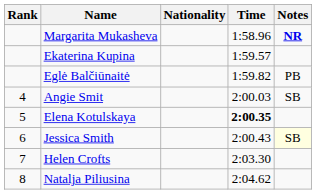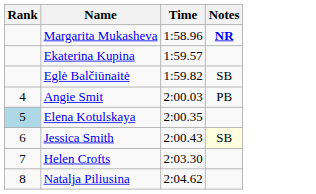 <table class="wikitable sortable" style="text-align:center">
 <tr>
 <th>Rank</th>
 <th>Name</th>
-<th>Nationality</th>
 <th>Time</th>
 <th>Notes</th>
 </tr>
 <tr>
 <td></td>
 <td align=left><a href='#'>Margarita Mukasheva</a></td>
-<td align=left></td>
 <td>1:58.96</td>
 <td><strong><a href='#'>NR</a></strong></td>
 </tr>
 <tr>
 <td></td>
 <td align=left><a href='#'>Ekaterina Kupina</a></td>
-<td align=left></td>
 <td>1:59.57</td>
 <td></td>
 </tr>
 <tr>
 <td></td>
 <td align=left><a href='#'>Eglė Balčiūnaitė</a></td>
-<td align=left></td>
 <td>1:59.82</td>
-<td>PB</td>
+<td>SB</td>
 </tr>
 <tr>
 <td>4</td>
 <td align=left><a href='#'>Angie Smit</a></td>
-<td align=left></td>
 <td>2:00.03</td>
-<td>SB</td>
+<td>PB</td>
 </tr>
 <tr>
-<td>5</td>
+<td style="background: lightblue;">5</td>
 <td align=left><a href='#'>Elena Kotulskaya</a></td>
-<td align=left></td>
-<td><strong>2:00.35</strong></td>
+<td>2:00.35</td>
 <td></td>
 </tr>
 <tr>
 <td>6</td>
 <td align=left><a href='#'>Jessica Smith</a></td>
-<td align=left></td>
 <td>2:00.43</td>
 <td style="background: lightyellow;">SB</td>
 </tr>
 <tr>
 <td>7</td>
 <td align=left><a href='#'>Helen Crofts</a></td>
-<td align=left></td>
 <td>2:03.30</td>
 <td></td>
 </tr>
 <tr>
 <td>8</td>
 <td align=left><a href='#'>Natalja Piliusina</a></td>
-<td align=left></td>
 <td>2:04.62</td>
 <td></td>
 </tr>
 </table>
